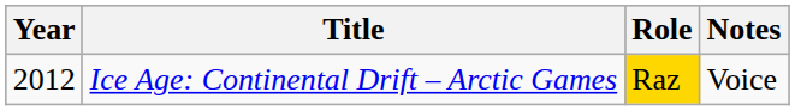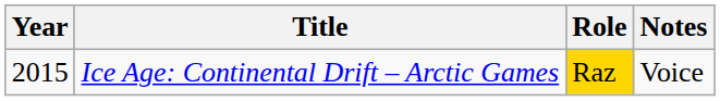 <table class="wikitable sortable plainrowheaders">
 <tr>
 <th scope="col">Year</th>
 <th scope="col">Title</th>
 <th scope="col">Role</th>
 <th scope="col" class="unsortable">Notes</th>
 </tr>
 <tr>
-<td scope="row">2012</td>
+<td scope="row">2015</td>
 <td><em><a href='#'>Ice Age: Continental Drift – Arctic Games</a></em></td>
 <td style="background: gold;">Raz</td>
 <td>Voice</td>
 </tr>
 </table>
